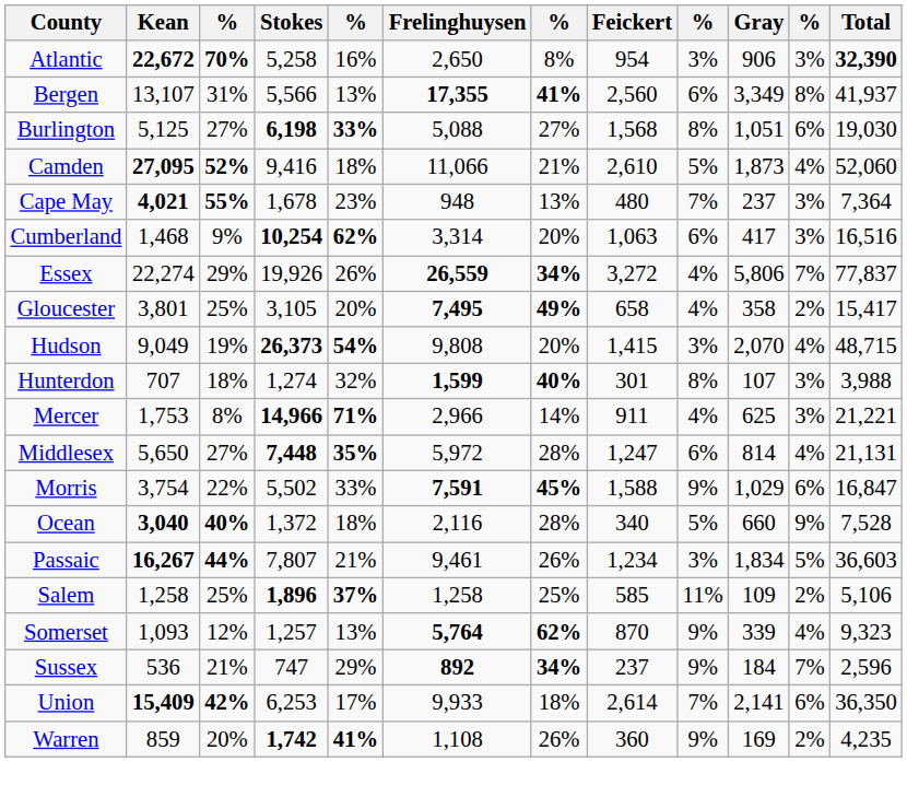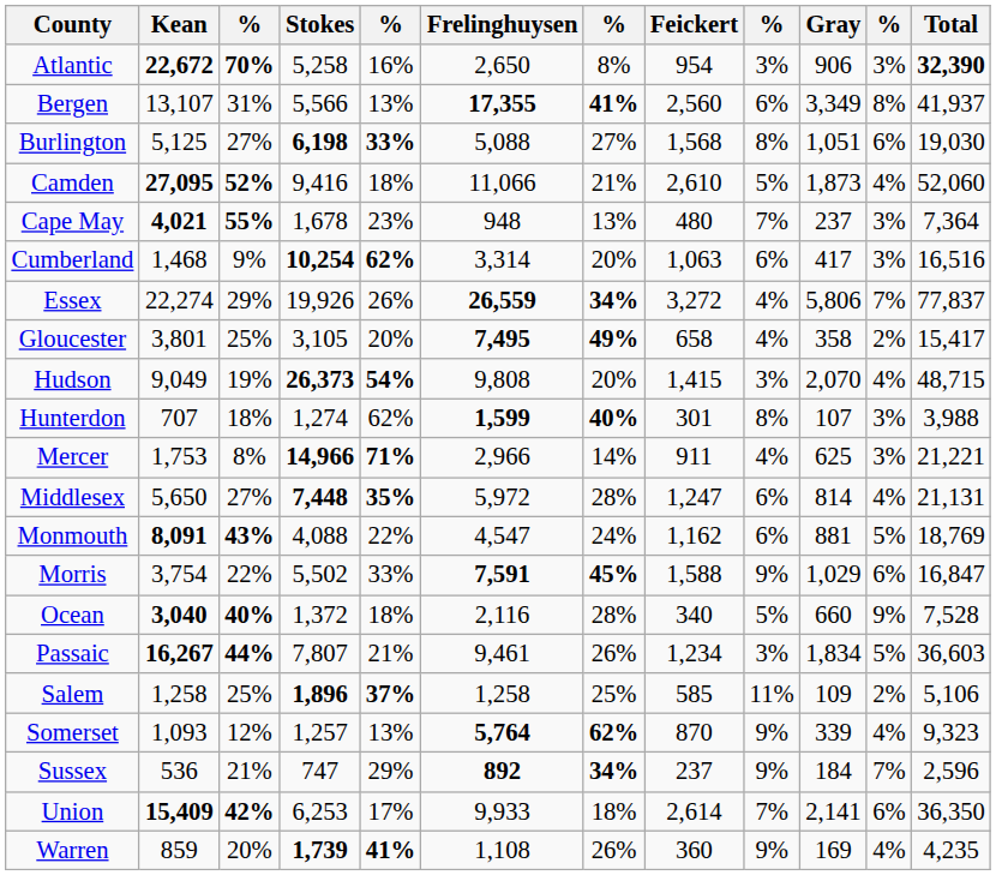 <table class="wikitable sortable" style="text-align:center">
 <tr>
 <th>County</th>
 <th>Kean</th>
 <th>%</th>
 <th>Stokes</th>
 <th>%</th>
 <th>Frelinghuysen</th>
 <th>%</th>
 <th>Feickert</th>
 <th>%</th>
 <th>Gray</th>
 <th>%</th>
 <th>Total</th>
 </tr>
 <tr>
 <td align="center"><a href='#'>Atlantic</a></td>
 <td><strong>22,672</strong></td>
 <td><strong>70%</strong></td>
 <td>5,258</td>
 <td>16%</td>
 <td>2,650</td>
 <td>8%</td>
 <td>954</td>
 <td>3%</td>
 <td>906</td>
 <td>3%</td>
 <td><strong>32,390</strong></td>
 </tr>
 <tr>
 <td align="center"><a href='#'>Bergen</a></td>
 <td>13,107</td>
 <td>31%</td>
 <td>5,566</td>
 <td>13%</td>
 <td><strong>17,355</strong></td>
 <td><strong>41%</strong></td>
 <td>2,560</td>
 <td>6%</td>
 <td>3,349</td>
 <td>8%</td>
 <td>41,937</td>
 </tr>
 <tr>
 <td align="center"><a href='#'>Burlington</a></td>
 <td>5,125</td>
 <td>27%</td>
 <td><strong>6,198</strong></td>
 <td><strong>33%</strong></td>
 <td>5,088</td>
 <td>27%</td>
 <td>1,568</td>
 <td>8%</td>
 <td>1,051</td>
 <td>6%</td>
 <td>19,030</td>
 </tr>
 <tr>
 <td align="center"><a href='#'>Camden</a></td>
 <td><strong>27,095</strong></td>
 <td><strong>52%</strong></td>
 <td>9,416</td>
 <td>18%</td>
 <td>11,066</td>
 <td>21%</td>
 <td>2,610</td>
 <td>5%</td>
 <td>1,873</td>
 <td>4%</td>
 <td>52,060</td>
 </tr>
 <tr>
 <td align="center"><a href='#'>Cape May</a></td>
 <td><strong>4,021</strong></td>
 <td><strong>55%</strong></td>
 <td>1,678</td>
 <td>23%</td>
 <td>948</td>
 <td>13%</td>
 <td>480</td>
 <td>7%</td>
 <td>237</td>
 <td>3%</td>
 <td>7,364</td>
 </tr>
 <tr>
 <td align="center"><a href='#'>Cumberland</a></td>
 <td>1,468</td>
 <td>9%</td>
 <td><strong>10,254</strong></td>
 <td><strong>62%</strong></td>
 <td>3,314</td>
 <td>20%</td>
 <td>1,063</td>
 <td>6%</td>
 <td>417</td>
 <td>3%</td>
 <td>16,516</td>
 </tr>
 <tr>
 <td align="center"><a href='#'>Essex</a></td>
 <td>22,274</td>
 <td>29%</td>
 <td>19,926</td>
 <td>26%</td>
 <td><strong>26,559</strong></td>
 <td><strong>34%</strong></td>
 <td>3,272</td>
 <td>4%</td>
 <td>5,806</td>
 <td>7%</td>
 <td>77,837</td>
 </tr>
 <tr>
 <td align="center"><a href='#'>Gloucester</a></td>
 <td>3,801</td>
 <td>25%</td>
 <td>3,105</td>
 <td>20%</td>
 <td><strong>7,495</strong></td>
 <td><strong>49%</strong></td>
 <td>658</td>
 <td>4%</td>
 <td>358</td>
 <td>2%</td>
 <td>15,417</td>
 </tr>
 <tr>
 <td align="center"><a href='#'>Hudson</a></td>
 <td>9,049</td>
 <td>19%</td>
 <td><strong>26,373</strong></td>
 <td><strong>54%</strong></td>
 <td>9,808</td>
 <td>20%</td>
 <td>1,415</td>
 <td>3%</td>
 <td>2,070</td>
 <td>4%</td>
 <td>48,715</td>
 </tr>
 <tr>
 <td align="center"><a href='#'>Hunterdon</a></td>
 <td>707</td>
 <td>18%</td>
 <td>1,274</td>
-<td>32%</td>
+<td>62%</td>
 <td><strong>1,599</strong></td>
 <td><strong>40%</strong></td>
 <td>301</td>
 <td>8%</td>
 <td>107</td>
 <td>3%</td>
 <td>3,988</td>
 </tr>
 <tr>
 <td align="center"><a href='#'>Mercer</a></td>
 <td>1,753</td>
 <td>8%</td>
 <td><strong>14,966</strong></td>
 <td><strong>71%</strong></td>
 <td>2,966</td>
 <td>14%</td>
 <td>911</td>
 <td>4%</td>
 <td>625</td>
 <td>3%</td>
 <td>21,221</td>
 </tr>
 <tr>
 <td align="center"><a href='#'>Middlesex</a></td>
 <td>5,650</td>
 <td>27%</td>
 <td><strong>7,448</strong></td>
 <td><strong>35%</strong></td>
 <td>5,972</td>
 <td>28%</td>
 <td>1,247</td>
 <td>6%</td>
 <td>814</td>
 <td>4%</td>
 <td>21,131</td>
+</tr>
+<tr>
+<td align="center"><a href='#'>Monmouth</a></td>
+<td><strong>8,091</strong></td>
+<td><strong>43%</strong></td>
+<td>4,088</td>
+<td>22%</td>
+<td>4,547</td>
+<td>24%</td>
+<td>1,162</td>
+<td>6%</td>
+<td>881</td>
+<td>5%</td>
+<td>18,769</td>
 </tr>
 <tr>
 <td align="center"><a href='#'>Morris</a></td>
 <td>3,754</td>
 <td>22%</td>
 <td>5,502</td>
 <td>33%</td>
 <td><strong>7,591</strong></td>
 <td><strong>45%</strong></td>
 <td>1,588</td>
 <td>9%</td>
 <td>1,029</td>
 <td>6%</td>
 <td>16,847</td>
 </tr>
 <tr>
 <td align="center"><a href='#'>Ocean</a></td>
 <td><strong>3,040</strong></td>
 <td><strong>40%</strong></td>
 <td>1,372</td>
 <td>18%</td>
 <td>2,116</td>
 <td>28%</td>
 <td>340</td>
 <td>5%</td>
 <td>660</td>
 <td>9%</td>
 <td>7,528</td>
 </tr>
 <tr>
 <td align="center"><a href='#'>Passaic</a></td>
 <td><strong>16,267</strong></td>
 <td><strong>44%</strong></td>
 <td>7,807</td>
 <td>21%</td>
 <td>9,461</td>
 <td>26%</td>
 <td>1,234</td>
 <td>3%</td>
 <td>1,834</td>
 <td>5%</td>
 <td>36,603</td>
 </tr>
 <tr>
 <td align="center"><a href='#'>Salem</a></td>
 <td>1,258</td>
 <td>25%</td>
 <td><strong>1,896</strong></td>
 <td><strong>37%</strong></td>
 <td>1,258</td>
 <td>25%</td>
 <td>585</td>
 <td>11%</td>
 <td>109</td>
 <td>2%</td>
 <td>5,106</td>
 </tr>
 <tr>
 <td align="center"><a href='#'>Somerset</a></td>
 <td>1,093</td>
 <td>12%</td>
 <td>1,257</td>
 <td>13%</td>
 <td><strong>5,764</strong></td>
 <td><strong>62%</strong></td>
 <td>870</td>
 <td>9%</td>
 <td>339</td>
 <td>4%</td>
 <td>9,323</td>
 </tr>
 <tr>
 <td align="center"><a href='#'>Sussex</a></td>
 <td>536</td>
 <td>21%</td>
 <td>747</td>
 <td>29%</td>
 <td><strong>892</strong></td>
 <td><strong>34%</strong></td>
 <td>237</td>
 <td>9%</td>
 <td>184</td>
 <td>7%</td>
 <td>2,596</td>
 </tr>
 <tr>
 <td align="center"><a href='#'>Union</a></td>
 <td><strong>15,409</strong></td>
 <td><strong>42%</strong></td>
 <td>6,253</td>
 <td>17%</td>
 <td>9,933</td>
 <td>18%</td>
 <td>2,614</td>
 <td>7%</td>
 <td>2,141</td>
 <td>6%</td>
 <td>36,350</td>
 </tr>
 <tr>
 <td align="center"><a href='#'>Warren</a></td>
 <td>859</td>
 <td>20%</td>
-<td><strong>1,742</strong></td>
+<td><strong>1,739</strong></td>
 <td><strong>41%</strong></td>
 <td>1,108</td>
 <td>26%</td>
 <td>360</td>
 <td>9%</td>
 <td>169</td>
-<td>2%</td>
+<td>4%</td>
 <td>4,235</td>
 </tr>
 </table>
